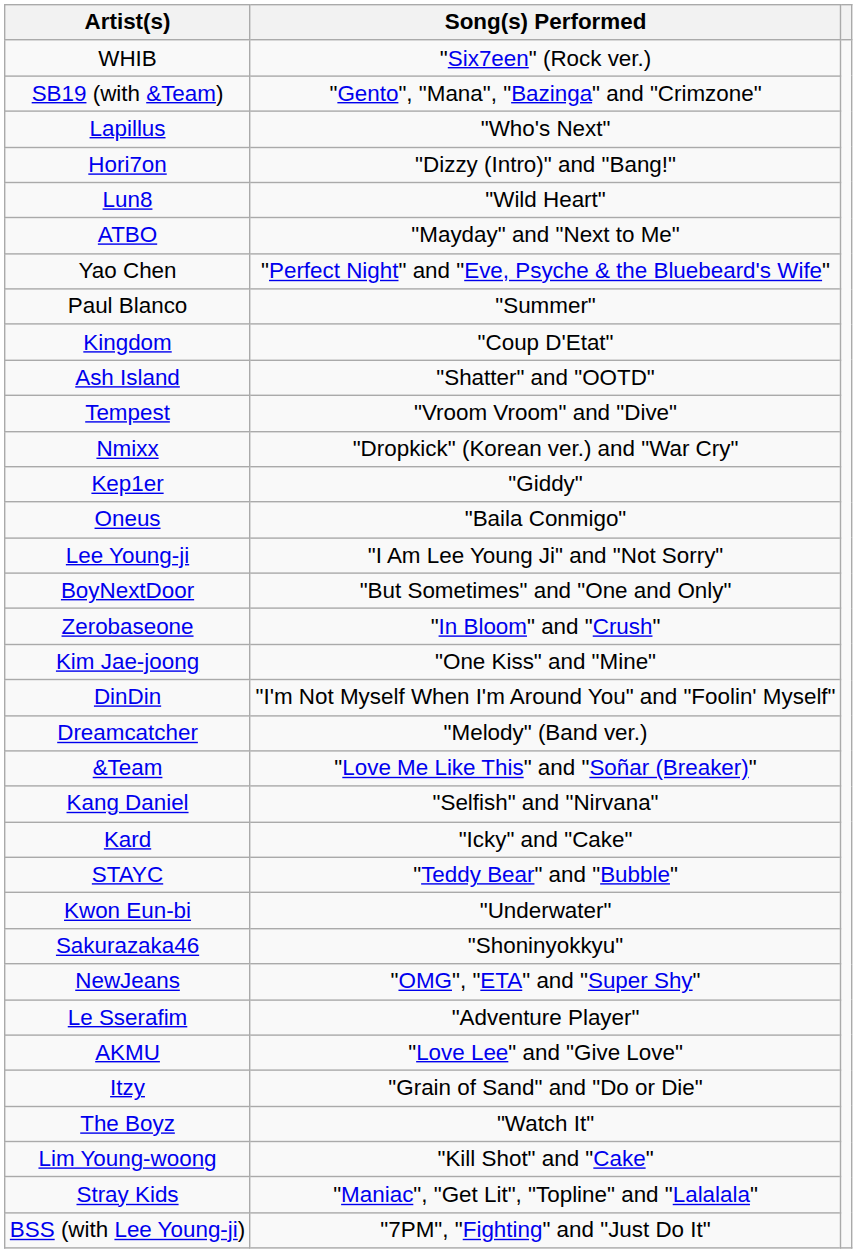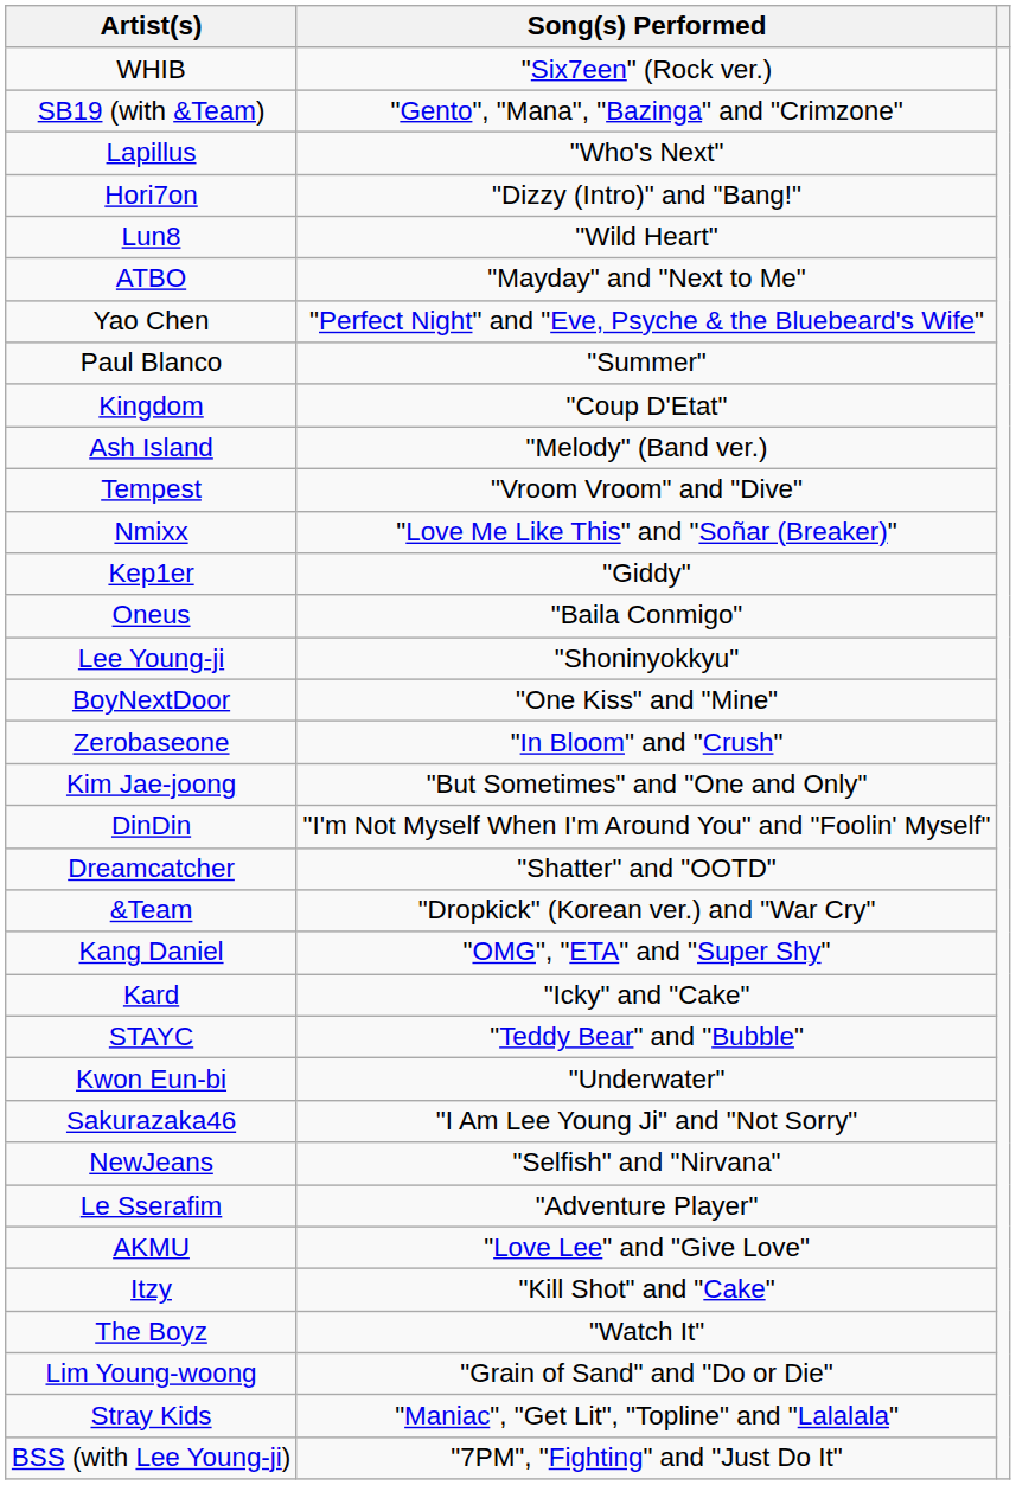 <table class="wikitable" style="text-align:center;">
 <tr>
 <th>Artist(s)</th>
 <th>Song(s) Performed</th>
 <th class="unsortable"></th>
 </tr>
 <tr>
 <td>WHIB</td>
 <td>"<a href='#'>Six7een</a>" (Rock ver.)</td>
 <td rowspan="34"></td>
 </tr>
 <tr>
 <td><a href='#'>SB19</a> (with <a href='#'>&Team</a>)</td>
 <td>"<a href='#'>Gento</a>", "Mana", "<a href='#'>Bazinga</a>" and "Crimzone"</td>
 </tr>
 <tr>
 <td><a href='#'>Lapillus</a></td>
 <td>"Who's Next"</td>
 </tr>
 <tr>
 <td><a href='#'>Hori7on</a></td>
 <td>"Dizzy (Intro)" and "Bang!"</td>
 </tr>
 <tr>
 <td><a href='#'>Lun8</a></td>
 <td>"Wild Heart"</td>
 </tr>
 <tr>
 <td><a href='#'>ATBO</a></td>
 <td>"Mayday" and "Next to Me"</td>
 </tr>
 <tr>
 <td>Yao Chen</td>
 <td>"<a href='#'>Perfect Night</a>" and "<a href='#'>Eve, Psyche & the Bluebeard's Wife</a>"</td>
 </tr>
 <tr>
 <td>Paul Blanco</td>
 <td>"Summer"</td>
 </tr>
 <tr>
 <td><a href='#'>Kingdom</a></td>
 <td>"Coup D'Etat"</td>
 </tr>
 <tr>
 <td><a href='#'>Ash Island</a></td>
-<td>"Shatter" and "OOTD"</td>
+<td>"Melody" (Band ver.)</td>
 </tr>
 <tr>
 <td><a href='#'>Tempest</a></td>
 <td>"Vroom Vroom" and "Dive"</td>
 </tr>
 <tr>
 <td><a href='#'>Nmixx</a></td>
-<td>"Dropkick" (Korean ver.) and "War Cry"</td>
+<td>"<a href='#'>Love Me Like This</a>" and "<a href='#'>Soñar (Breaker)</a>"</td>
 </tr>
 <tr>
 <td><a href='#'>Kep1er</a></td>
 <td>"Giddy"</td>
 </tr>
 <tr>
 <td><a href='#'>Oneus</a></td>
 <td>"Baila Conmigo"</td>
 </tr>
 <tr>
 <td><a href='#'>Lee Young-ji</a></td>
-<td>"I Am Lee Young Ji" and "Not Sorry"</td>
+<td>"Shoninyokkyu"</td>
 </tr>
 <tr>
 <td><a href='#'>BoyNextDoor</a></td>
-<td>"But Sometimes" and "One and Only"</td>
+<td>"One Kiss" and "Mine"</td>
 </tr>
 <tr>
 <td><a href='#'>Zerobaseone</a></td>
 <td>"<a href='#'>In Bloom</a>" and "<a href='#'>Crush</a>"</td>
 </tr>
 <tr>
 <td><a href='#'>Kim Jae-joong</a></td>
-<td>"One Kiss" and "Mine"</td>
+<td>"But Sometimes" and "One and Only"</td>
 </tr>
 <tr>
 <td><a href='#'>DinDin</a></td>
 <td>"I'm Not Myself When I'm Around You" and "Foolin' Myself"</td>
 </tr>
 <tr>
 <td><a href='#'>Dreamcatcher</a></td>
-<td>"Melody" (Band ver.)</td>
+<td>"Shatter" and "OOTD"</td>
 </tr>
 <tr>
 <td><a href='#'>&Team</a></td>
-<td>"<a href='#'>Love Me Like This</a>" and "<a href='#'>Soñar (Breaker)</a>"</td>
+<td>"Dropkick" (Korean ver.) and "War Cry"</td>
 </tr>
 <tr>
 <td><a href='#'>Kang Daniel</a></td>
-<td>"Selfish" and "Nirvana"</td>
+<td>"<a href='#'>OMG</a>", "<a href='#'>ETA</a>" and "<a href='#'>Super Shy</a>"</td>
 </tr>
 <tr>
 <td><a href='#'>Kard</a></td>
 <td>"Icky" and "Cake"</td>
 </tr>
 <tr>
 <td><a href='#'>STAYC</a></td>
 <td>"<a href='#'>Teddy Bear</a>" and "<a href='#'>Bubble</a>"</td>
 </tr>
 <tr>
 <td><a href='#'>Kwon Eun-bi</a></td>
 <td>"Underwater"</td>
 </tr>
 <tr>
 <td><a href='#'>Sakurazaka46</a></td>
-<td>"Shoninyokkyu"</td>
+<td>"I Am Lee Young Ji" and "Not Sorry"</td>
 </tr>
 <tr>
 <td><a href='#'>NewJeans</a></td>
-<td>"<a href='#'>OMG</a>", "<a href='#'>ETA</a>" and "<a href='#'>Super Shy</a>"</td>
+<td>"Selfish" and "Nirvana"</td>
 </tr>
 <tr>
 <td><a href='#'>Le Sserafim</a></td>
 <td>"Adventure Player"</td>
 </tr>
 <tr>
 <td><a href='#'>AKMU</a></td>
 <td>"<a href='#'>Love Lee</a>" and "Give Love"</td>
 </tr>
 <tr>
 <td><a href='#'>Itzy</a></td>
-<td>"Grain of Sand" and "Do or Die"</td>
+<td>"Kill Shot" and "<a href='#'>Cake</a>"</td>
 </tr>
 <tr>
 <td><a href='#'>The Boyz</a></td>
 <td>"Watch It"</td>
 </tr>
 <tr>
 <td><a href='#'>Lim Young-woong</a></td>
-<td>"Kill Shot" and "<a href='#'>Cake</a>"</td>
+<td>"Grain of Sand" and "Do or Die"</td>
 </tr>
 <tr>
 <td><a href='#'>Stray Kids</a></td>
 <td>"<a href='#'>Maniac</a>", "Get Lit", "Topline" and "<a href='#'>Lalalala</a>"</td>
 </tr>
 <tr>
 <td><a href='#'>BSS</a> (with <a href='#'>Lee Young-ji</a>)</td>
 <td>"7PM", "<a href='#'>Fighting</a>" and "Just Do It"</td>
 </tr>
 </table>
